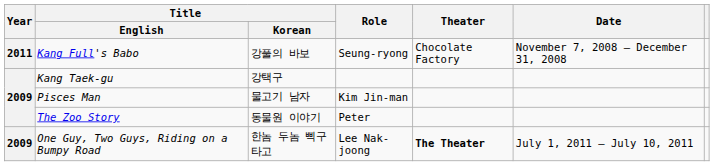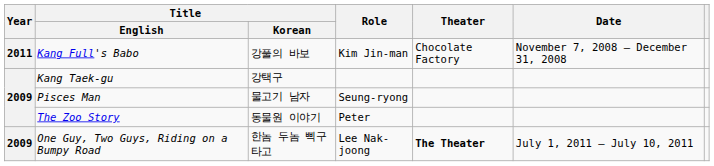 <table class="wikitable sortable plainrowheaders">
 <tr>
 <th rowspan="2" scope="col">Year</th>
 <th colspan="2" scope="col">Title</th>
 <th rowspan="2" scope="col">Role</th>
 <th rowspan="2" scope="col">Theater</th>
 <th rowspan="2" scope="col">Date</th>
 <th rowspan="2" scope="col" class="unsortable"></th>
 </tr>
 <tr>
 <th>English</th>
 <th>Korean</th>
 </tr>
 <tr>
 <th scope="row">2011</th>
 <td><em><a href='#'>Kang Full</a>'s Babo</em></td>
 <td>강풀의 바보</td>
-<td>Seung-ryong</td>
+<td>Kim Jin-man</td>
 <td>Chocolate Factory</td>
 <td>November 7, 2008 – December 31, 2008</td>
 <td></td>
 </tr>
 <tr>
 <th rowspan="3" scope="row">2009</th>
 <td><em>Kang Taek-gu</em></td>
 <td>강택구</td>
 <td></td>
 <td></td>
 <td></td>
 <td></td>
 </tr>
 <tr>
 <td><em>Pisces Man</em></td>
 <td>물고기 남자</td>
-<td>Kim Jin-man</td>
+<td>Seung-ryong</td>
 <td></td>
 <td></td>
 <td></td>
 </tr>
 <tr>
 <td><em><a href='#'>The Zoo Story</a></em></td>
 <td>동물원 이야기</td>
 <td>Peter</td>
 <td></td>
 <td></td>
 <td></td>
 </tr>
 <tr>
 <th scope="row">2009</th>
 <td><em>One Guy, Two Guys, Riding on a Bumpy Road</em></td>
 <td>한놈 두놈 삑구타고</td>
 <td>Lee Nak-joong</td>
 <td><strong>The Theater</strong></td>
 <td>July 1, 2011 – July 10, 2011</td>
 <td></td>
 </tr>
 </table>
